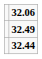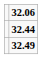 <table class="wikitable">
 <tr>
 <td></td>
 <td align=center><strong>32.06</strong></td>
 </tr>
 <tr>
 <td></td>
-<td align=center><strong>32.49</strong></td>
+<td align=center><strong>32.44</strong></td>
 </tr>
 <tr>
 <td></td>
-<td align=center><strong>32.44</strong></td>
+<td align=center><strong>32.49</strong></td>
 </tr>
 </table>
